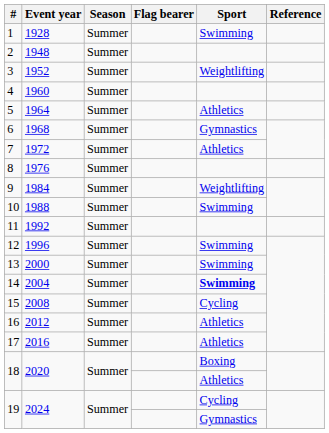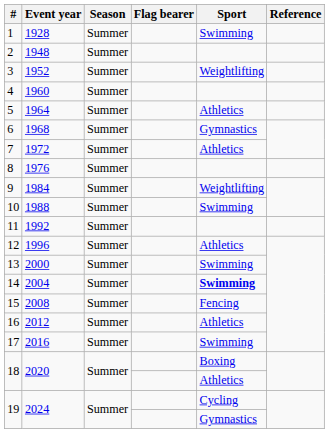 <table class="wikitable sortable">
 <tr>
 <th>#</th>
 <th>Event year</th>
 <th>Season</th>
 <th>Flag bearer</th>
 <th>Sport</th>
 <th>Reference</th>
 </tr>
 <tr>
 <td>1</td>
 <td><a href='#'>1928</a></td>
 <td>Summer</td>
 <td></td>
 <td><a href='#'>Swimming</a></td>
 <td></td>
 </tr>
 <tr>
 <td>2</td>
 <td><a href='#'>1948</a></td>
 <td>Summer</td>
 <td></td>
 <td></td>
 <td></td>
 </tr>
 <tr>
 <td>3</td>
 <td><a href='#'>1952</a></td>
 <td>Summer</td>
 <td></td>
 <td><a href='#'>Weightlifting</a></td>
 <td></td>
 </tr>
 <tr>
 <td>4</td>
 <td><a href='#'>1960</a></td>
 <td>Summer</td>
 <td></td>
 <td></td>
 <td></td>
 </tr>
 <tr>
 <td>5</td>
 <td><a href='#'>1964</a></td>
 <td>Summer</td>
 <td></td>
 <td><a href='#'>Athletics</a></td>
 <td></td>
 </tr>
 <tr>
 <td>6</td>
 <td><a href='#'>1968</a></td>
 <td>Summer</td>
 <td></td>
 <td><a href='#'>Gymnastics</a></td>
 <td rowspan=2></td>
 </tr>
 <tr>
 <td>7</td>
 <td><a href='#'>1972</a></td>
 <td>Summer</td>
 <td></td>
 <td><a href='#'>Athletics</a></td>
 </tr>
 <tr>
 <td>8</td>
 <td><a href='#'>1976</a></td>
 <td>Summer</td>
 <td></td>
 <td></td>
 <td></td>
 </tr>
 <tr>
 <td>9</td>
 <td><a href='#'>1984</a></td>
 <td>Summer</td>
 <td></td>
 <td><a href='#'>Weightlifting</a></td>
 <td rowspan=2></td>
 </tr>
 <tr>
 <td>10</td>
 <td><a href='#'>1988</a></td>
 <td>Summer</td>
 <td></td>
 <td><a href='#'>Swimming</a></td>
 </tr>
 <tr>
 <td>11</td>
 <td><a href='#'>1992</a></td>
 <td>Summer</td>
 <td></td>
 <td></td>
 <td></td>
 </tr>
 <tr>
 <td>12</td>
 <td><a href='#'>1996</a></td>
 <td>Summer</td>
 <td></td>
-<td><a href='#'>Swimming</a></td>
+<td><a href='#'>Athletics</a></td>
 <td rowspan=6></td>
 </tr>
 <tr>
 <td>13</td>
 <td><a href='#'>2000</a></td>
 <td>Summer</td>
 <td></td>
 <td><a href='#'>Swimming</a></td>
 </tr>
 <tr>
 <td>14</td>
 <td><a href='#'>2004</a></td>
 <td>Summer</td>
 <td></td>
 <td><strong><a href='#'>Swimming</a></strong></td>
 </tr>
 <tr>
 <td>15</td>
 <td><a href='#'>2008</a></td>
 <td>Summer</td>
 <td></td>
-<td><a href='#'>Cycling</a></td>
+<td><a href='#'>Fencing</a></td>
 </tr>
 <tr>
 <td>16</td>
 <td><a href='#'>2012</a></td>
 <td>Summer</td>
 <td></td>
 <td><a href='#'>Athletics</a></td>
 </tr>
 <tr>
 <td>17</td>
 <td><a href='#'>2016</a></td>
 <td>Summer</td>
 <td></td>
-<td><a href='#'>Athletics</a></td>
+<td><a href='#'>Swimming</a></td>
 </tr>
 <tr>
 <td rowspan=2>18</td>
 <td rowspan=2><a href='#'>2020</a></td>
 <td rowspan=2>Summer</td>
 <td></td>
 <td><a href='#'>Boxing</a></td>
 <td rowspan=2></td>
 </tr>
 <tr>
 <td></td>
 <td><a href='#'>Athletics</a></td>
 </tr>
 <tr>
 <td rowspan=2>19</td>
 <td rowspan=2><a href='#'>2024</a></td>
 <td rowspan=2>Summer</td>
 <td></td>
 <td><a href='#'>Cycling</a></td>
 <td rowspan=2></td>
 </tr>
 <tr>
 <td></td>
 <td><a href='#'>Gymnastics</a></td>
 </tr>
 </table>
